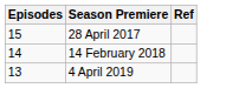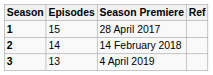 <table class="wikitable sortable">
 <tr>
+<th>Season</th>
 <th>Episodes</th>
 <th>Season Premiere</th>
 <th>Ref</th>
 </tr>
 <tr>
+<td><strong>1</strong></td>
 <td>15</td>
 <td>28 April 2017</td>
 <td></td>
 </tr>
 <tr>
+<td><strong>2</strong></td>
 <td>14</td>
 <td>14 February 2018</td>
 <td></td>
 </tr>
 <tr>
+<td><strong>3</strong></td>
 <td>13</td>
 <td>4 April 2019</td>
 <td></td>
 </tr>
 </table>
